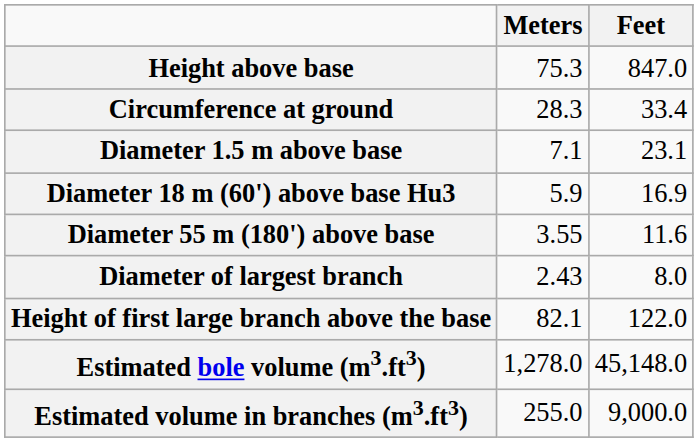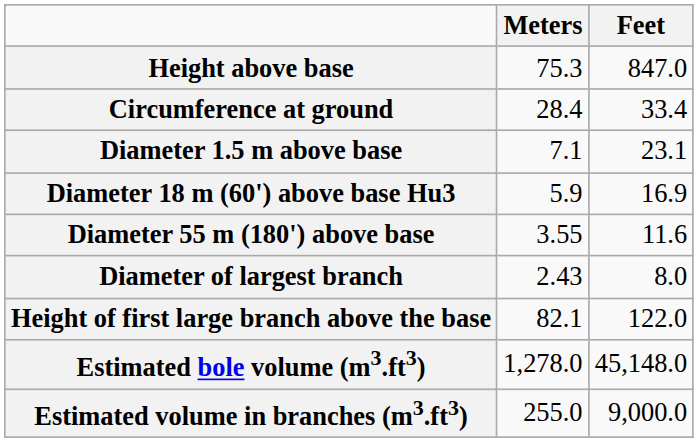 <table class="wikitable">
 <tr>
 <td></td>
 <th>Meters</th>
 <th>Feet</th>
 </tr>
 <tr>
 <th>Height above base</th>
 <td ALIGN="RIGHT">75.3</td>
 <td ALIGN="RIGHT">847.0</td>
 </tr>
 <tr>
 <th>Circumference at ground</th>
-<td ALIGN="RIGHT">28.3</td>
+<td ALIGN="RIGHT">28.4</td>
 <td ALIGN="RIGHT">33.4</td>
 </tr>
 <tr>
 <th>Diameter 1.5 m above base</th>
 <td ALIGN="RIGHT">7.1</td>
 <td ALIGN="RIGHT">23.1</td>
 </tr>
 <tr>
 <th>Diameter 18 m (60') above base Hu3</th>
 <td ALIGN="RIGHT">5.9</td>
 <td ALIGN="RIGHT">16.9</td>
 </tr>
 <tr>
 <th>Diameter 55 m (180') above base</th>
 <td ALIGN="RIGHT">3.55</td>
 <td ALIGN="RIGHT">11.6</td>
 </tr>
 <tr>
 <th>Diameter of largest branch</th>
 <td ALIGN="RIGHT">2.43</td>
 <td ALIGN="RIGHT">8.0</td>
 </tr>
 <tr>
 <th>Height of first large branch above the base</th>
 <td ALIGN="RIGHT">82.1</td>
 <td ALIGN="RIGHT">122.0</td>
 </tr>
 <tr>
 <th>Estimated <a href='#'>bole</a> volume (m<sup>3</sup>.ft<sup>3</sup>)</th>
 <td align="right">1,278.0</td>
 <td align="right">45,148.0</td>
 </tr>
 <tr>
 <th>Estimated volume in branches (m<sup>3</sup>.ft<sup>3</sup>)</th>
 <td align="right">255.0</td>
 <td align="right">9,000.0</td>
 </tr>
 </table>
